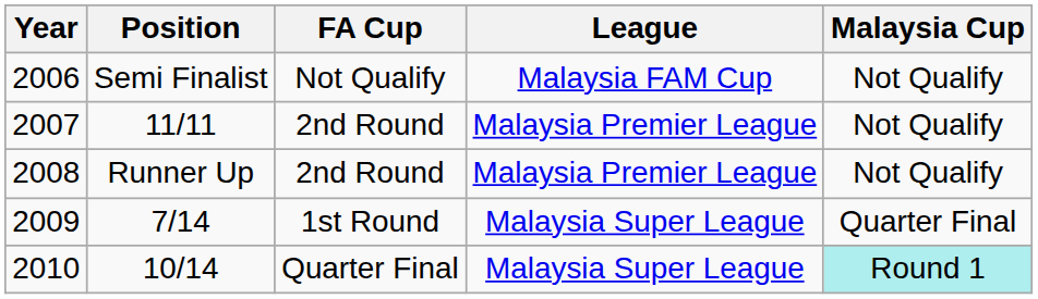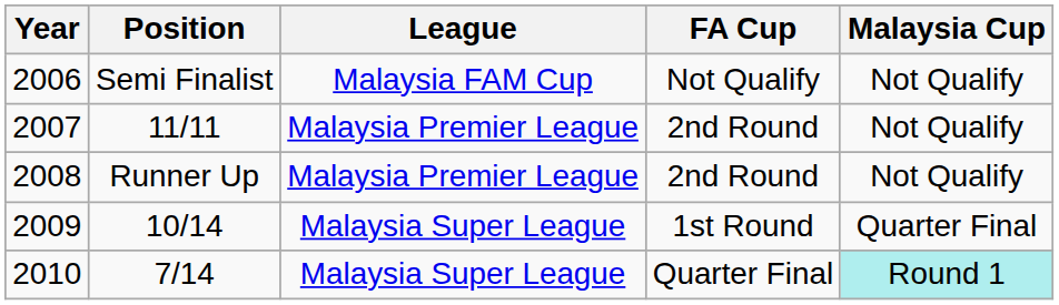 <table class="wikitable float-right">
 <tr>
 <th>Year</th>
 <th>Position</th>
+<th>League</th>
 <th>FA Cup</th>
-<th>League</th>
 <th>Malaysia Cup</th>
 </tr>
 <tr>
 <td>2006</td>
 <td valign="middle" align="center">Semi Finalist</td>
+<td valign="middle" align="center"><a href='#'>Malaysia FAM Cup</a></td>
 <td valign="middle" align="center">Not Qualify</td>
-<td valign="middle" align="center"><a href='#'>Malaysia FAM Cup</a></td>
 <td valign="middle" align="center">Not Qualify</td>
 </tr>
 <tr>
 <td>2007</td>
 <td valign="middle" align="center">11/11</td>
+<td valign="middle" align="center"><a href='#'>Malaysia Premier League</a></td>
 <td valign="middle" align="center">2nd Round</td>
-<td valign="middle" align="center"><a href='#'>Malaysia Premier League</a></td>
 <td valign="middle" align="center">Not Qualify</td>
 </tr>
 <tr>
 <td>2008</td>
 <td valign="middle" align="center">Runner Up</td>
+<td valign="middle" align="center"><a href='#'>Malaysia Premier League</a></td>
 <td valign="middle" align="center">2nd Round</td>
-<td valign="middle" align="center"><a href='#'>Malaysia Premier League</a></td>
 <td valign="middle" align="center">Not Qualify</td>
 </tr>
 <tr>
 <td>2009</td>
-<td valign="middle" align="center">7/14</td>
+<td valign="middle" align="center">10/14</td>
+<td valign="middle" align="center"><a href='#'>Malaysia Super League</a></td>
 <td valign="middle" align="center">1st Round</td>
-<td valign="middle" align="center"><a href='#'>Malaysia Super League</a></td>
 <td valign="middle" align="center">Quarter Final</td>
 </tr>
 <tr>
 <td>2010</td>
-<td valign="middle" align="center">10/14</td>
+<td valign="middle" align="center">7/14</td>
+<td valign="middle" align="center"><a href='#'>Malaysia Super League</a></td>
 <td valign="middle" align="center">Quarter Final</td>
-<td valign="middle" align="center"><a href='#'>Malaysia Super League</a></td>
 <td valign="middle" align="center" style="background: paleturquoise;">Round 1</td>
 </tr>
 </table>
